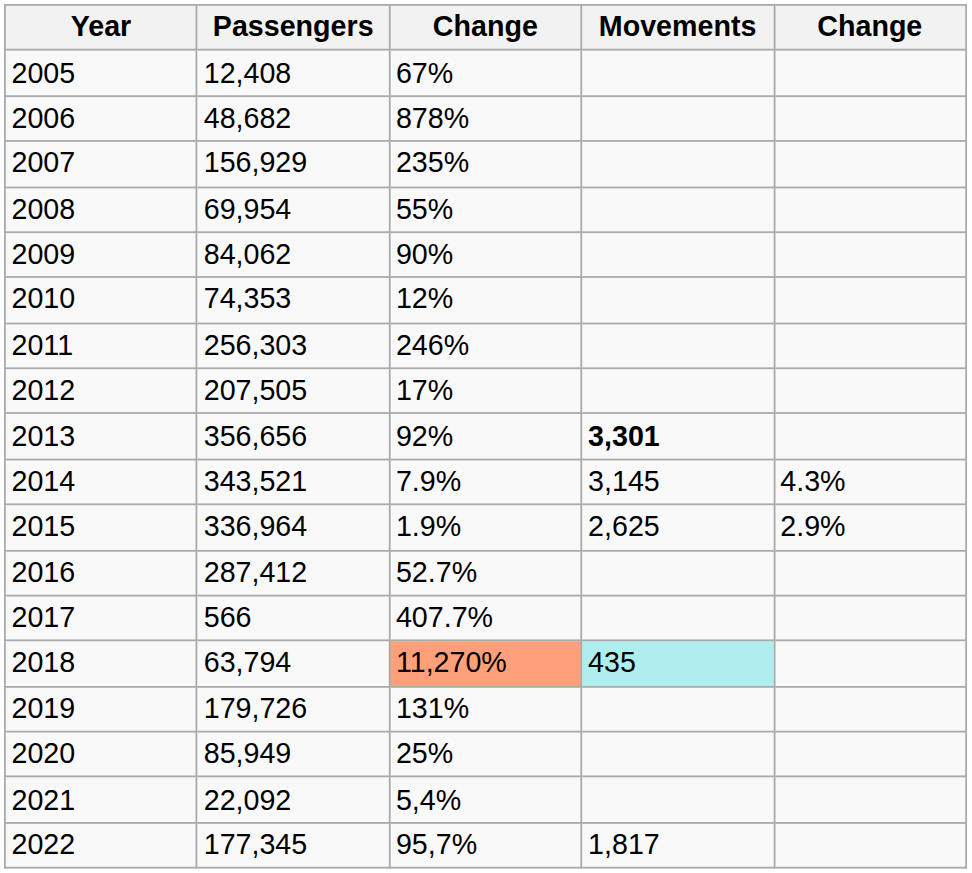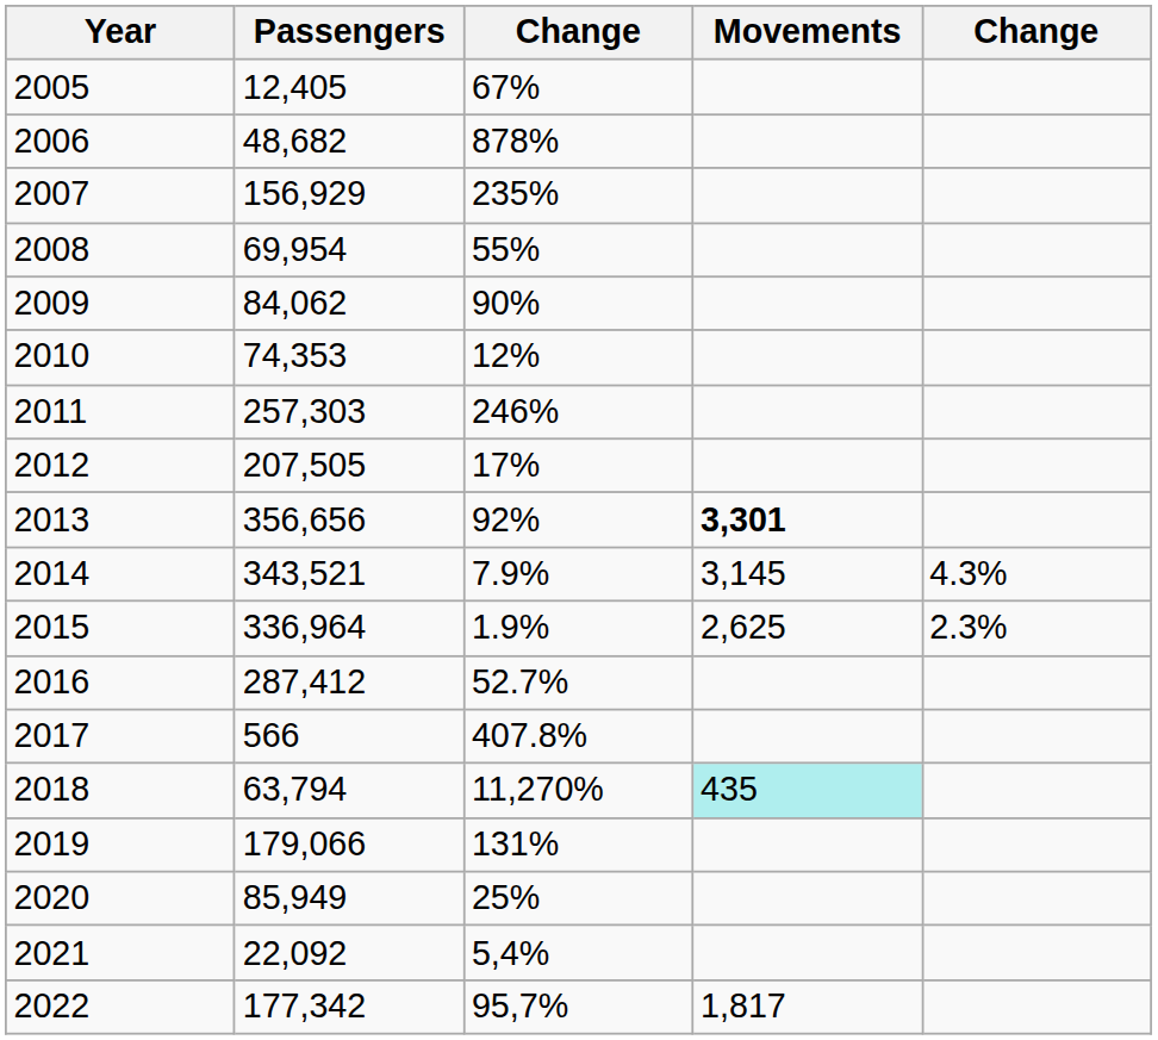 <table class="wikitable">
 <tr>
 <th width="100">Year</th>
 <th width="100">Passengers</th>
 <th width="100">Change</th>
 <th width="100">Movements</th>
 <th width="100">Change</th>
 </tr>
 <tr>
 <td>2005</td>
-<td>12,408</td>
+<td>12,405</td>
 <td> 67%</td>
 <td></td>
 <td></td>
 </tr>
 <tr>
 <td>2006</td>
 <td>48,682</td>
 <td> 878%</td>
 <td></td>
 <td></td>
 </tr>
 <tr>
 <td>2007</td>
 <td>156,929</td>
 <td> 235%</td>
 <td></td>
 <td></td>
 </tr>
 <tr>
 <td>2008</td>
 <td>69,954</td>
 <td> 55%</td>
 <td></td>
 <td></td>
 </tr>
 <tr>
 <td>2009</td>
 <td>84,062</td>
 <td> 90%</td>
 <td></td>
 <td></td>
 </tr>
 <tr>
 <td>2010</td>
 <td>74,353</td>
 <td> 12%</td>
 <td></td>
 <td></td>
 </tr>
 <tr>
 <td>2011</td>
-<td>256,303</td>
+<td>257,303</td>
 <td> 246%</td>
 <td></td>
 <td></td>
 </tr>
 <tr>
 <td>2012</td>
 <td>207,505</td>
 <td> 17%</td>
 <td></td>
 <td></td>
 </tr>
 <tr>
 <td>2013</td>
 <td>356,656</td>
 <td> 92%</td>
 <td><strong>3,301</strong></td>
 <td></td>
 </tr>
 <tr>
 <td>2014</td>
 <td>343,521 </td>
 <td> 7.9%</td>
 <td>3,145</td>
 <td> 4.3%</td>
 </tr>
 <tr>
 <td>2015</td>
 <td>336,964 </td>
 <td> 1.9%</td>
 <td>2,625</td>
-<td> 2.9%</td>
+<td> 2.3%</td>
 </tr>
 <tr>
 <td>2016</td>
 <td>287,412</td>
 <td> 52.7%</td>
 <td></td>
 <td></td>
 </tr>
 <tr>
 <td>2017</td>
 <td>566</td>
-<td> 407.7%</td>
+<td> 407.8%</td>
 <td></td>
 <td></td>
 </tr>
 <tr>
 <td>2018</td>
 <td>63,794</td>
-<td style="background: lightsalmon;"> 11,270%</td>
+<td> 11,270%</td>
 <td style="background: paleturquoise;">435</td>
 <td></td>
 </tr>
 <tr>
 <td>2019</td>
-<td>179,726</td>
+<td>179,066</td>
 <td> 131%</td>
 <td></td>
 <td></td>
 </tr>
 <tr>
 <td>2020</td>
 <td>85,949</td>
 <td> 25%</td>
 <td></td>
 <td></td>
 </tr>
 <tr>
 <td>2021</td>
 <td>22,092</td>
 <td> 5,4%</td>
 <td></td>
 <td></td>
 </tr>
 <tr>
 <td>2022</td>
-<td>177,345</td>
+<td>177,342</td>
 <td> 95,7%</td>
 <td>1,817</td>
 <td></td>
 </tr>
 </table>
